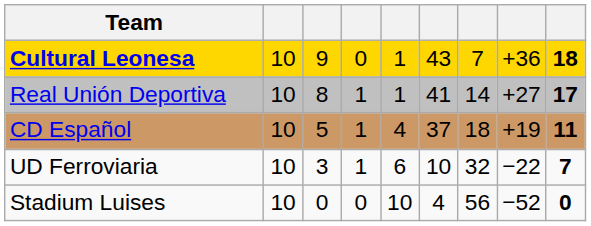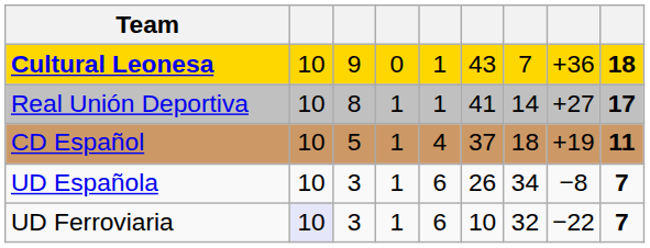 <table class="wikitable" style="text-align:center">
 <tr>
 <th width="175">Team</th>
 <th width="20"></th>
 <th width="20"></th>
 <th width="20"></th>
 <th width="20"></th>
 <th width="20"></th>
 <th width="20"></th>
 <th width="20"></th>
 <th width="20"></th>
 </tr>
 <tr bgcolor=gold>
 <td align=left><strong><a href='#'>Cultural Leonesa</a></strong></td>
 <td>10</td>
 <td>9</td>
 <td>0</td>
 <td>1</td>
 <td>43</td>
 <td>7</td>
 <td>+36</td>
 <td><strong>18</strong></td>
 </tr>
 <tr bgcolor=silver>
 <td align=left><a href='#'>Real Unión Deportiva</a></td>
 <td>10</td>
 <td>8</td>
 <td>1</td>
 <td>1</td>
 <td>41</td>
 <td>14</td>
 <td>+27</td>
 <td><strong>17</strong></td>
 </tr>
 <tr bgcolor=#cc9966>
 <td align=left><a href='#'>CD Español</a></td>
 <td>10</td>
 <td>5</td>
 <td>1</td>
 <td>4</td>
 <td>37</td>
 <td>18</td>
 <td>+19</td>
 <td><strong>11</strong></td>
 </tr>
 <tr>
+<td align=left><a href='#'>UD Española</a></td>
+<td>10</td>
+<td>3</td>
+<td>1</td>
+<td>6</td>
+<td>26</td>
+<td>34</td>
+<td>−8</td>
+<td><strong>7</strong></td>
+</tr>
+<tr>
 <td align=left>UD Ferroviaria</td>
-<td>10</td>
+<td style="background: lavender;">10</td>
 <td>3</td>
 <td>1</td>
 <td>6</td>
 <td>10</td>
 <td>32</td>
 <td>−22</td>
 <td><strong>7</strong></td>
 </tr>
-<tr>
-<td align=left>Stadium Luises</td>
-<td>10</td>
-<td>0</td>
-<td>0</td>
-<td>10</td>
-<td>4</td>
-<td>56</td>
-<td>−52</td>
-<td><strong>0</strong></td>
-</tr>
 </table>
